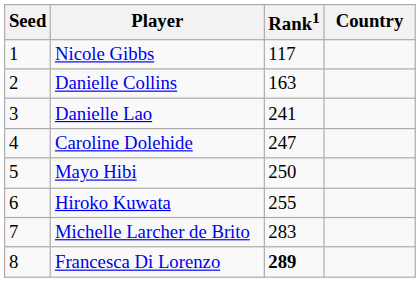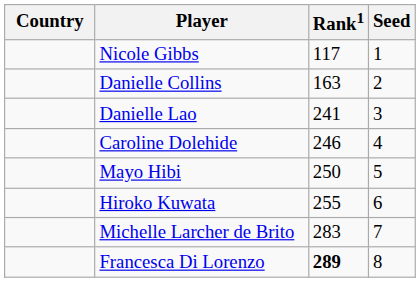 <table class="sortable wikitable">
 <tr>
-<th>Seed</th>
+<th style="width:70px;">Country</th>
 <th style="width:175px;">Player</th>
 <th>Rank<sup>1</sup></th>
-<th style="width:70px;">Country</th>
+<th>Seed</th>
 </tr>
 <tr>
-<td>1</td>
+<td></td>
 <td><a href='#'>Nicole Gibbs</a></td>
 <td>117</td>
-<td></td>
+<td>1</td>
 </tr>
 <tr>
-<td>2</td>
+<td></td>
 <td><a href='#'>Danielle Collins</a></td>
 <td>163</td>
-<td></td>
+<td>2</td>
 </tr>
 <tr>
-<td>3</td>
+<td></td>
 <td><a href='#'>Danielle Lao</a></td>
 <td>241</td>
-<td></td>
+<td>3</td>
 </tr>
 <tr>
+<td></td>
+<td><a href='#'>Caroline Dolehide</a></td>
+<td>246</td>
 <td>4</td>
-<td><a href='#'>Caroline Dolehide</a></td>
-<td>247</td>
-<td></td>
 </tr>
 <tr>
-<td>5</td>
+<td></td>
 <td><a href='#'>Mayo Hibi</a></td>
 <td>250</td>
-<td></td>
+<td>5</td>
 </tr>
 <tr>
-<td>6</td>
+<td></td>
 <td><a href='#'>Hiroko Kuwata</a></td>
 <td>255</td>
-<td></td>
+<td>6</td>
 </tr>
 <tr>
-<td>7</td>
+<td></td>
 <td><a href='#'>Michelle Larcher de Brito</a></td>
 <td>283</td>
-<td></td>
+<td>7</td>
 </tr>
 <tr>
-<td>8</td>
+<td></td>
 <td><a href='#'>Francesca Di Lorenzo</a></td>
 <td><strong>289</strong></td>
-<td></td>
+<td>8</td>
 </tr>
 </table>
